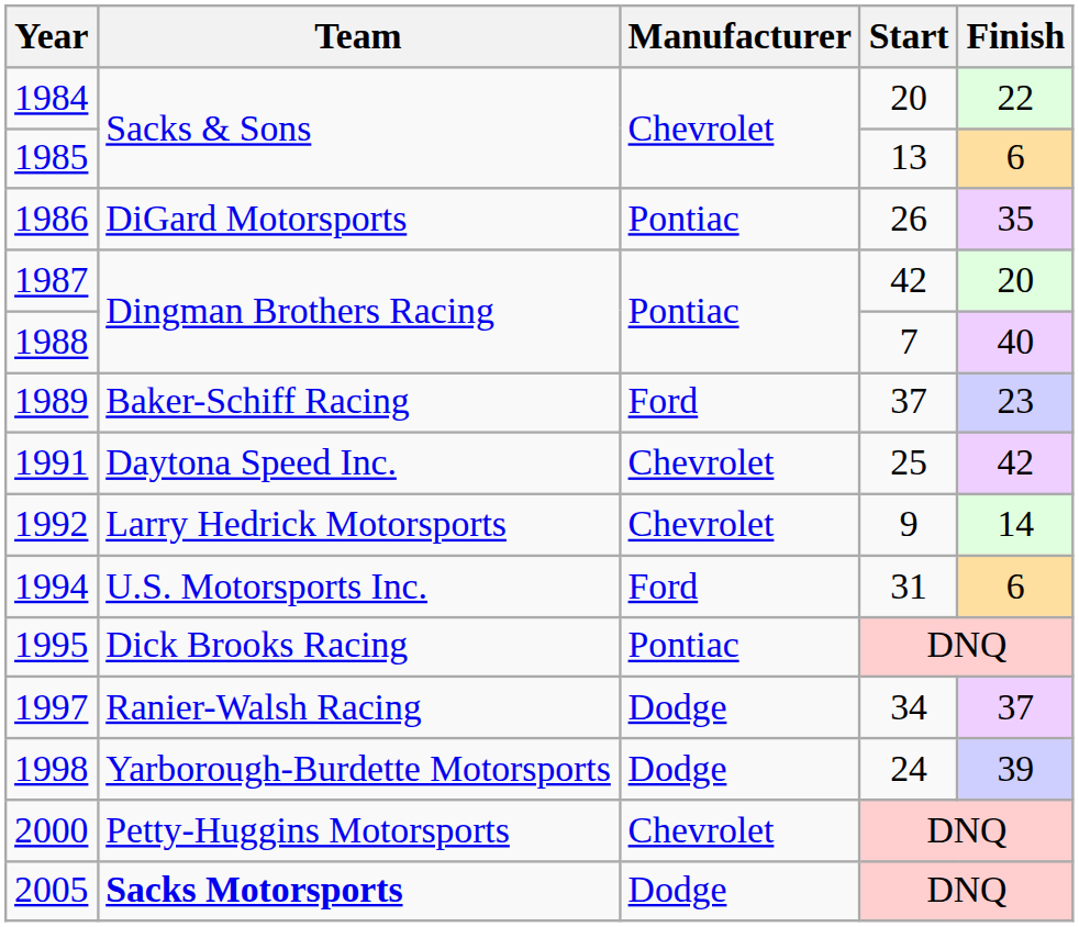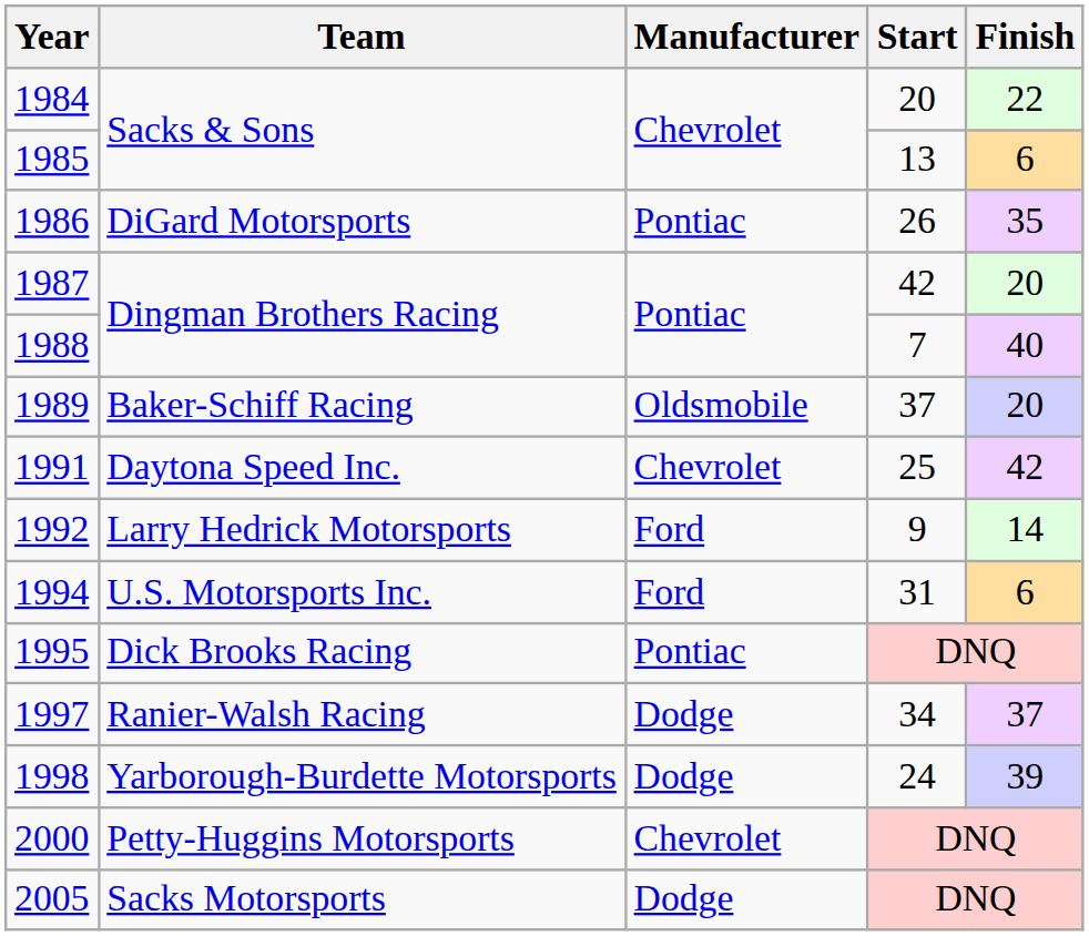 <table class="wikitable" style="font-size: 90%;">
 <tr>
 <th>Year</th>
 <th>Team</th>
 <th>Manufacturer</th>
 <th>Start</th>
 <th>Finish</th>
 </tr>
 <tr>
 <td><a href='#'>1984</a></td>
 <td rowspan=2><a href='#'>Sacks & Sons</a></td>
 <td rowspan=2><a href='#'>Chevrolet</a></td>
 <td align=center>20</td>
 <td align=center style="background:#DFFFDF;">22</td>
 </tr>
 <tr>
 <td><a href='#'>1985</a></td>
 <td align=center>13</td>
 <td align=center style="background:#FFDF9F;">6</td>
 </tr>
 <tr>
 <td><a href='#'>1986</a></td>
 <td><a href='#'>DiGard Motorsports</a></td>
 <td><a href='#'>Pontiac</a></td>
 <td align=center>26</td>
 <td align=center style="background:#EFCFFF;">35</td>
 </tr>
 <tr>
 <td><a href='#'>1987</a></td>
 <td rowspan=2><a href='#'>Dingman Brothers Racing</a></td>
 <td rowspan=2><a href='#'>Pontiac</a></td>
 <td align=center>42</td>
 <td align=center style="background:#DFFFDF;">20</td>
 </tr>
 <tr>
 <td><a href='#'>1988</a></td>
 <td align=center>7</td>
 <td align=center style="background:#EFCFFF;">40</td>
 </tr>
 <tr>
 <td><a href='#'>1989</a></td>
 <td><a href='#'>Baker-Schiff Racing</a></td>
-<td><a href='#'>Ford</a></td>
+<td><a href='#'>Oldsmobile</a></td>
 <td align=center>37</td>
-<td align=center style="background:#CFCFFF;">23</td>
+<td align=center style="background:#CFCFFF;">20</td>
 </tr>
 <tr>
 <td><a href='#'>1991</a></td>
 <td><a href='#'>Daytona Speed Inc.</a></td>
 <td><a href='#'>Chevrolet</a></td>
 <td align=center>25</td>
 <td align=center style="background:#EFCFFF;">42</td>
 </tr>
 <tr>
 <td><a href='#'>1992</a></td>
 <td><a href='#'>Larry Hedrick Motorsports</a></td>
-<td><a href='#'>Chevrolet</a></td>
+<td><a href='#'>Ford</a></td>
 <td align=center>9</td>
 <td align=center style="background:#DFFFDF;">14</td>
 </tr>
 <tr>
 <td><a href='#'>1994</a></td>
 <td><a href='#'>U.S. Motorsports Inc.</a></td>
 <td><a href='#'>Ford</a></td>
 <td align=center>31</td>
 <td align=center style="background:#FFDF9F;">6</td>
 </tr>
 <tr>
 <td><a href='#'>1995</a></td>
 <td><a href='#'>Dick Brooks Racing</a></td>
 <td><a href='#'>Pontiac</a></td>
 <td colspan=2 align=center style="background:#FFCFCF;">DNQ</td>
 </tr>
 <tr>
 <td><a href='#'>1997</a></td>
 <td><a href='#'>Ranier-Walsh Racing</a></td>
 <td><a href='#'>Dodge</a></td>
 <td align=center>34</td>
 <td align=center style="background:#EFCFFF;">37</td>
 </tr>
 <tr>
 <td><a href='#'>1998</a></td>
 <td><a href='#'>Yarborough-Burdette Motorsports</a></td>
 <td><a href='#'>Dodge</a></td>
 <td align=center>24</td>
 <td align=center style="background:#CFCFFF;">39</td>
 </tr>
 <tr>
 <td><a href='#'>2000</a></td>
 <td><a href='#'>Petty-Huggins Motorsports</a></td>
 <td><a href='#'>Chevrolet</a></td>
 <td colspan=2 align=center style="background:#FFCFCF;">DNQ</td>
 </tr>
 <tr>
 <td><a href='#'>2005</a></td>
-<td><strong><a href='#'>Sacks Motorsports</a></strong></td>
+<td><a href='#'>Sacks Motorsports</a></td>
 <td><a href='#'>Dodge</a></td>
 <td colspan=2 align=center style="background:#FFCFCF;">DNQ</td>
 </tr>
 </table>
